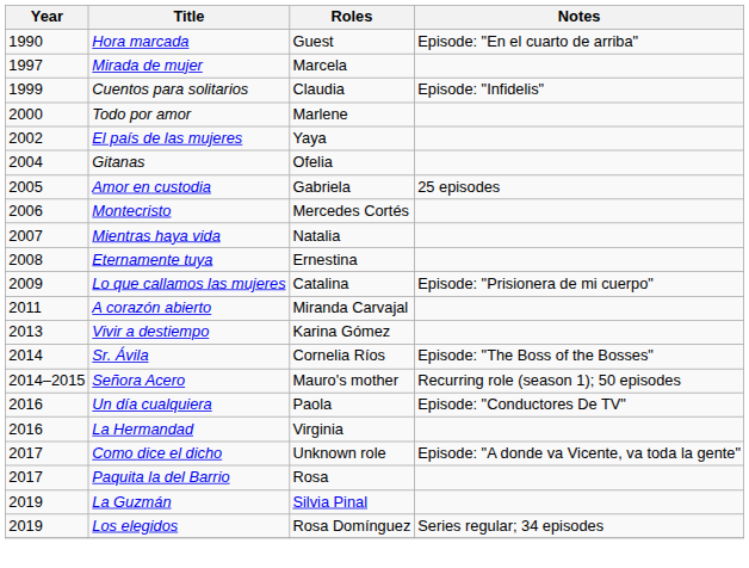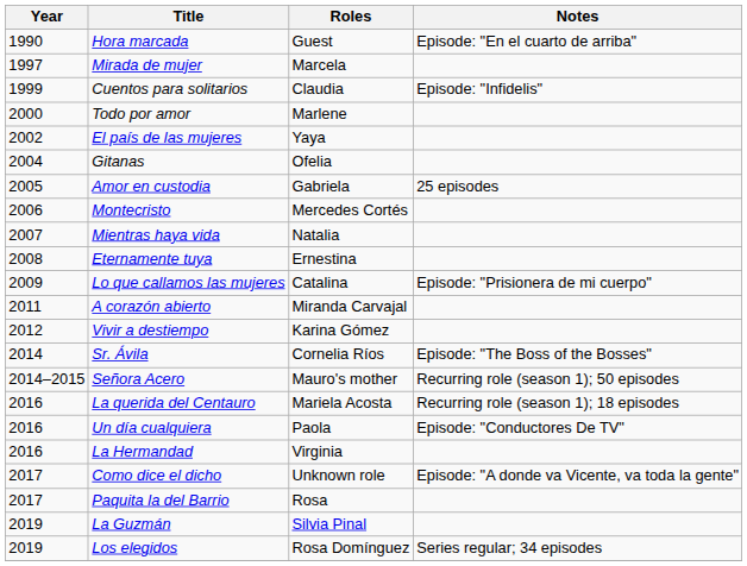 <table class="wikitable sortable">
 <tr>
 <th>Year</th>
 <th>Title</th>
 <th>Roles</th>
 <th>Notes</th>
 </tr>
 <tr>
 <td>1990</td>
 <td><em><a href='#'>Hora marcada</a></em></td>
 <td>Guest</td>
 <td>Episode: "En el cuarto de arriba"</td>
 </tr>
 <tr>
 <td>1997</td>
 <td><em><a href='#'>Mirada de mujer</a></em></td>
 <td>Marcela</td>
 <td></td>
 </tr>
 <tr>
 <td>1999</td>
 <td><em>Cuentos para solitarios</em></td>
 <td>Claudia</td>
 <td>Episode: "Infidelis"</td>
 </tr>
 <tr>
 <td>2000</td>
 <td><em>Todo por amor</em></td>
 <td>Marlene</td>
 <td></td>
 </tr>
 <tr>
 <td>2002</td>
 <td><em><a href='#'>El país de las mujeres</a></em></td>
 <td>Yaya</td>
 <td></td>
 </tr>
 <tr>
 <td>2004</td>
 <td><em>Gitanas</em></td>
 <td>Ofelia</td>
 <td></td>
 </tr>
 <tr>
 <td>2005</td>
 <td><em><a href='#'>Amor en custodia</a></em></td>
 <td>Gabriela</td>
 <td>25 episodes</td>
 </tr>
 <tr>
 <td>2006</td>
 <td><em><a href='#'>Montecristo</a></em></td>
 <td>Mercedes Cortés</td>
 <td></td>
 </tr>
 <tr>
 <td>2007</td>
 <td><em><a href='#'>Mientras haya vida</a></em></td>
 <td>Natalia</td>
 <td></td>
 </tr>
 <tr>
 <td>2008</td>
 <td><em><a href='#'>Eternamente tuya</a></em></td>
 <td>Ernestina</td>
 <td></td>
 </tr>
 <tr>
 <td>2009</td>
 <td><em><a href='#'>Lo que callamos las mujeres</a></em></td>
 <td>Catalina</td>
 <td>Episode: "Prisionera de mi cuerpo"</td>
 </tr>
 <tr>
 <td>2011</td>
 <td><em><a href='#'>A corazón abierto</a></em></td>
 <td>Miranda Carvajal</td>
 <td></td>
 </tr>
 <tr>
-<td>2013</td>
+<td>2012</td>
 <td><em><a href='#'>Vivir a destiempo</a></em></td>
 <td>Karina Gómez</td>
 <td></td>
 </tr>
 <tr>
 <td>2014</td>
 <td><em><a href='#'>Sr. Ávila</a></em></td>
 <td>Cornelia Ríos</td>
 <td>Episode: "The Boss of the Bosses"</td>
 </tr>
 <tr>
 <td>2014–2015</td>
 <td><em><a href='#'>Señora Acero</a></em></td>
 <td>Mauro's mother</td>
 <td>Recurring role (season 1); 50 episodes</td>
+</tr>
+<tr>
+<td>2016</td>
+<td><em><a href='#'>La querida del Centauro</a></em></td>
+<td>Mariela Acosta</td>
+<td>Recurring role (season 1); 18 episodes</td>
 </tr>
 <tr>
 <td>2016</td>
 <td><em><a href='#'>Un día cualquiera</a></em></td>
 <td>Paola</td>
 <td>Episode: "Conductores De TV"</td>
 </tr>
 <tr>
 <td>2016</td>
 <td><em><a href='#'>La Hermandad</a></em></td>
 <td>Virginia</td>
 <td></td>
 </tr>
 <tr>
 <td>2017</td>
 <td><em><a href='#'>Como dice el dicho</a></em></td>
 <td>Unknown role</td>
 <td>Episode: "A donde va Vicente, va toda la gente"</td>
 </tr>
 <tr>
 <td>2017</td>
 <td><em><a href='#'>Paquita la del Barrio</a></em></td>
 <td>Rosa</td>
 <td></td>
 </tr>
 <tr>
 <td>2019</td>
 <td><em><a href='#'>La Guzmán</a></em></td>
 <td><a href='#'>Silvia Pinal</a></td>
 <td></td>
 </tr>
 <tr>
 <td>2019</td>
 <td><em><a href='#'>Los elegidos</a></em></td>
 <td>Rosa Domínguez</td>
 <td>Series regular; 34 episodes</td>
 </tr>
 <tr>
 </tr>
 </table>
